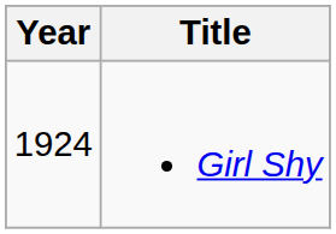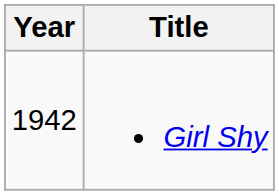 <table class="wikitable sortable">
 <tr>
 <th>Year</th>
 <th>Title</th>
 </tr>
 <tr>
-<td>1924</td>
+<td>1942</td>
 <td><br><ul><li><em><a href='#'>Girl Shy</a></em></li></ul></td>
 </tr>
 </table>
